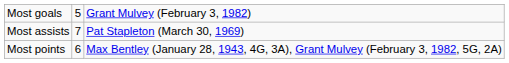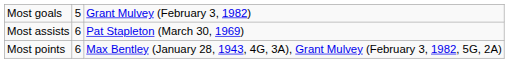 <table class="wikitable">
 <tr>
 <td>Most goals</td>
 <td>5</td>
 <td><a href='#'>Grant Mulvey</a> (February 3, <a href='#'>1982</a>)</td>
 </tr>
 <tr>
 <td>Most assists</td>
-<td>7</td>
+<td>6</td>
 <td><a href='#'>Pat Stapleton</a> (March 30, <a href='#'>1969</a>)</td>
 </tr>
 <tr>
 <td>Most points</td>
 <td>6</td>
 <td><a href='#'>Max Bentley</a> (January 28, <a href='#'>1943</a>, 4G, 3A), <a href='#'>Grant Mulvey</a> (February 3, <a href='#'>1982</a>, 5G, 2A)</td>
 </tr>
 </table>
